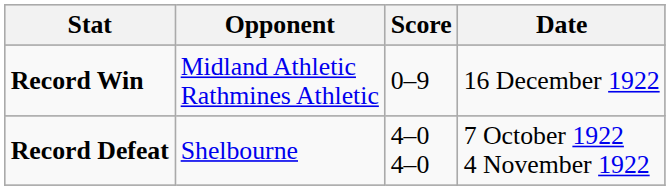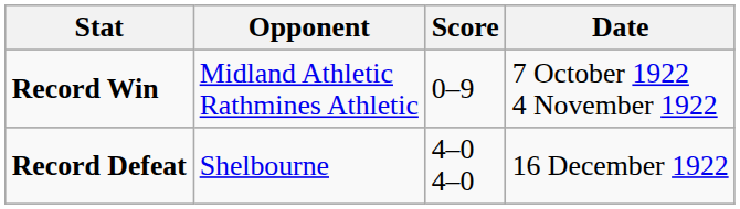 <table class="wikitable">
 <tr>
 <th>Stat</th>
 <th>Opponent</th>
 <th>Score</th>
 <th>Date</th>
 </tr>
 <tr>
 <td><strong>Record Win</strong></td>
 <td><a href='#'>Midland Athletic</a><br><a href='#'>Rathmines Athletic</a></td>
 <td>0–9</td>
-<td>16 December <a href='#'>1922</a></td>
+<td>7 October <a href='#'>1922</a><br>4 November <a href='#'>1922</a></td>
 </tr>
 <tr>
 <td><strong>Record Defeat</strong></td>
 <td><a href='#'>Shelbourne</a></td>
 <td>4–0<br>4–0</td>
-<td>7 October <a href='#'>1922</a><br>4 November <a href='#'>1922</a></td>
+<td>16 December <a href='#'>1922</a></td>
 </tr>
 </table>
